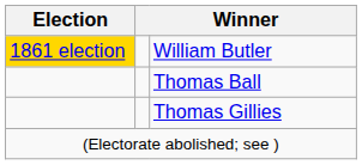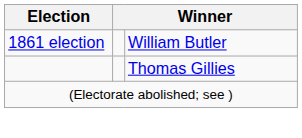 <table class=wikitable>
 <tr>
 <th width=100>Election</th>
 <th width=175 colspan=2>Winner</th>
 </tr>
 <tr>
-<td style="background: gold;"><a href='#'>1861 election</a></td>
+<td><a href='#'>1861 election</a></td>
 <td></td>
 <td><a href='#'>William Butler</a></td>
-</tr>
-<tr>
-<td></td>
-<td></td>
-<td><a href='#'>Thomas Ball</a></td>
 </tr>
 <tr>
 <td></td>
 <td></td>
 <td><a href='#'>Thomas Gillies</a></td>
 </tr>
 <tr>
 <td colspan=3 align=center><small>(Electorate abolished; see )</small></td>
 </tr>
 </table>
